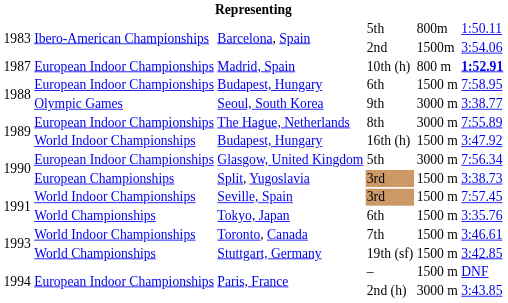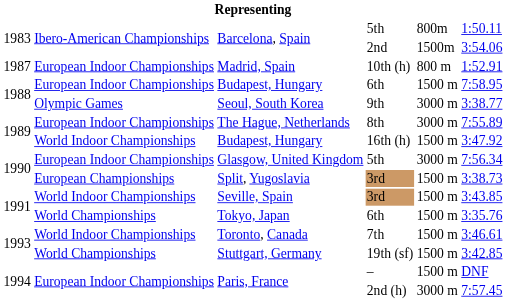 <table>
 <tr>
 <th colspan="6">Representing </th>
 </tr>
 <tr>
 <td rowspan=2>1983</td>
 <td rowspan=2><a href='#'>Ibero-American Championships</a></td>
 <td rowspan=2><a href='#'>Barcelona</a>, <a href='#'>Spain</a></td>
 <td>5th</td>
 <td>800m</td>
 <td><a href='#'>1:50.11</a></td>
 </tr>
 <tr>
 <td>2nd</td>
 <td>1500m</td>
 <td><a href='#'>3:54.06</a></td>
 </tr>
 <tr>
 <td>1987</td>
 <td><a href='#'>European Indoor Championships</a></td>
 <td><a href='#'>Madrid, Spain</a></td>
 <td>10th (h)</td>
 <td>800 m</td>
-<td><strong><a href='#'>1:52.91</a></strong></td>
+<td><a href='#'>1:52.91</a></td>
 </tr>
 <tr>
 <td rowspan=2>1988</td>
 <td><a href='#'>European Indoor Championships</a></td>
 <td><a href='#'>Budapest, Hungary</a></td>
 <td>6th</td>
 <td>1500 m</td>
 <td><a href='#'>7:58.95</a></td>
 </tr>
 <tr>
 <td><a href='#'>Olympic Games</a></td>
 <td><a href='#'>Seoul, South Korea</a></td>
 <td>9th</td>
 <td>3000 m</td>
 <td><a href='#'>3:38.77</a></td>
 </tr>
 <tr>
 <td rowspan=2>1989</td>
 <td><a href='#'>European Indoor Championships</a></td>
 <td><a href='#'>The Hague, Netherlands</a></td>
 <td>8th</td>
 <td>3000 m</td>
 <td><a href='#'>7:55.89</a></td>
 </tr>
 <tr>
 <td><a href='#'>World Indoor Championships</a></td>
 <td><a href='#'>Budapest, Hungary</a></td>
 <td>16th (h)</td>
 <td>1500 m</td>
 <td><a href='#'>3:47.92</a></td>
 </tr>
 <tr>
 <td rowspan=2>1990</td>
 <td><a href='#'>European Indoor Championships</a></td>
 <td><a href='#'>Glasgow, United Kingdom</a></td>
 <td>5th</td>
 <td>3000 m</td>
 <td><a href='#'>7:56.34</a></td>
 </tr>
 <tr>
 <td><a href='#'>European Championships</a></td>
 <td><a href='#'>Split</a>, <a href='#'>Yugoslavia</a></td>
 <td bgcolor="cc9966">3rd</td>
 <td>1500 m</td>
 <td><a href='#'>3:38.73</a></td>
 </tr>
 <tr>
 <td rowspan=2>1991</td>
 <td><a href='#'>World Indoor Championships</a></td>
 <td><a href='#'>Seville, Spain</a></td>
 <td bgcolor="cc9966">3rd</td>
 <td>1500 m</td>
-<td><a href='#'>7:57.45</a></td>
+<td><a href='#'>3:43.85</a></td>
 </tr>
 <tr>
 <td><a href='#'>World Championships</a></td>
 <td><a href='#'>Tokyo, Japan</a></td>
 <td>6th</td>
 <td>1500 m</td>
 <td><a href='#'>3:35.76</a></td>
 </tr>
 <tr>
 <td rowspan=2>1993</td>
 <td><a href='#'>World Indoor Championships</a></td>
 <td><a href='#'>Toronto</a>, <a href='#'>Canada</a></td>
 <td>7th</td>
 <td>1500 m</td>
 <td><a href='#'>3:46.61</a></td>
 </tr>
 <tr>
 <td><a href='#'>World Championships</a></td>
 <td><a href='#'>Stuttgart, Germany</a></td>
 <td>19th (sf)</td>
 <td>1500 m</td>
 <td><a href='#'>3:42.85</a></td>
 </tr>
 <tr>
 <td rowspan=2>1994</td>
 <td rowspan=2><a href='#'>European Indoor Championships</a></td>
 <td rowspan=2><a href='#'>Paris, France</a></td>
 <td>–</td>
 <td>1500 m</td>
 <td><a href='#'>DNF</a></td>
 </tr>
 <tr>
 <td>2nd (h)</td>
 <td>3000 m</td>
-<td><a href='#'>3:43.85</a></td>
+<td><a href='#'>7:57.45</a></td>
 </tr>
 </table>
